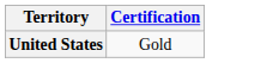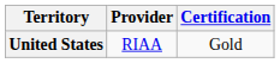 <table class="wikitable plainrowheaders" style="text-align:center;">
 <tr>
 <th>Territory</th>
+<th>Provider</th>
 <th><a href='#'>Certification</a></th>
 </tr>
 <tr>
 <th scope="row">United States</th>
+<td><a href='#'>RIAA</a></td>
 <td>Gold</td>
 </tr>
 </table>
